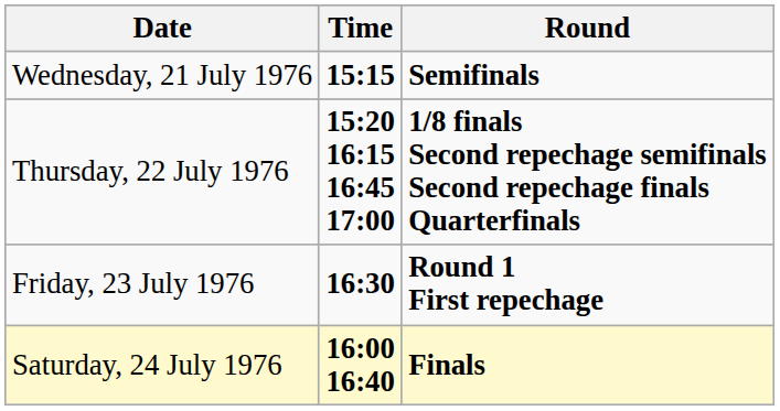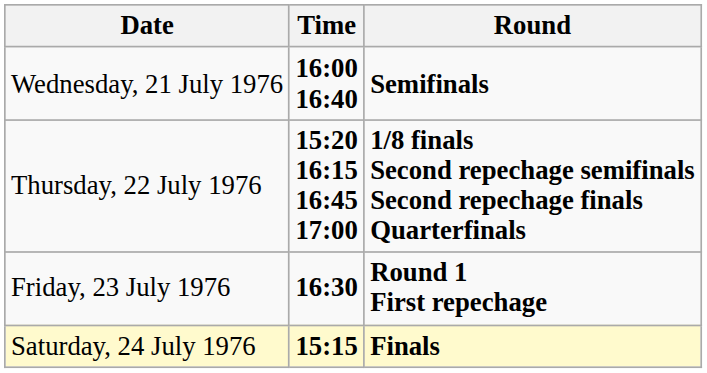 <table class="wikitable">
 <tr>
 <th>Date</th>
 <th>Time</th>
 <th>Round</th>
 </tr>
 <tr>
 <td>Wednesday, 21 July 1976</td>
-<td><strong>15:15</strong></td>
+<td><strong>16:00</strong><br><strong>16:40</strong></td>
 <td><strong>Semifinals</strong></td>
 </tr>
 <tr>
 <td>Thursday, 22 July 1976</td>
 <td><strong>15:20</strong><br><strong>16:15</strong><br><strong>16:45</strong><br><strong>17:00</strong></td>
 <td><strong>1/8 finals</strong><br><strong>Second repechage semifinals</strong><br><strong>Second repechage finals</strong><br><strong>Quarterfinals</strong></td>
 </tr>
 <tr>
 <td>Friday, 23 July 1976</td>
 <td><strong>16:30</strong></td>
 <td><strong>Round 1</strong><br><strong>First repechage</strong></td>
 </tr>
 <tr style=background:lemonchiffon>
 <td>Saturday, 24 July 1976</td>
-<td><strong>16:00</strong><br><strong>16:40</strong></td>
+<td><strong>15:15</strong></td>
 <td><strong>Finals</strong></td>
 </tr>
 </table>
